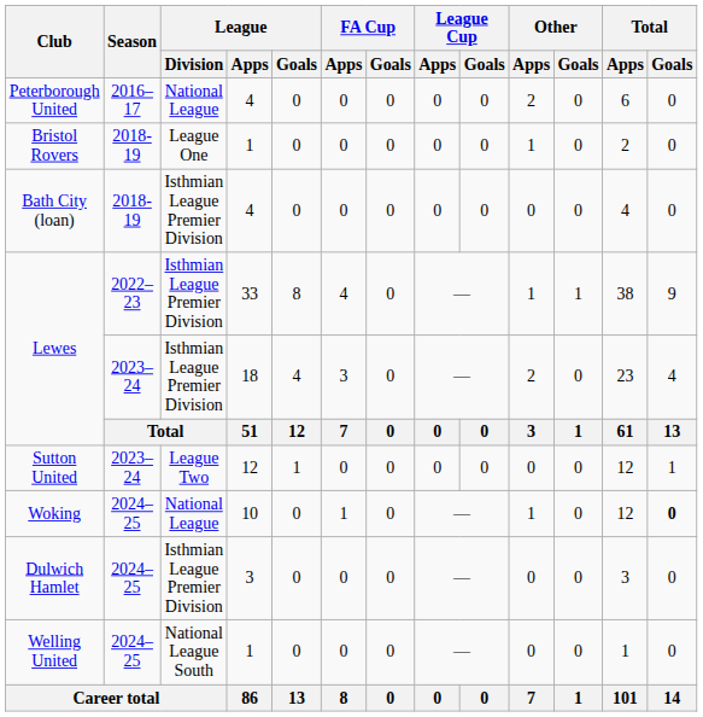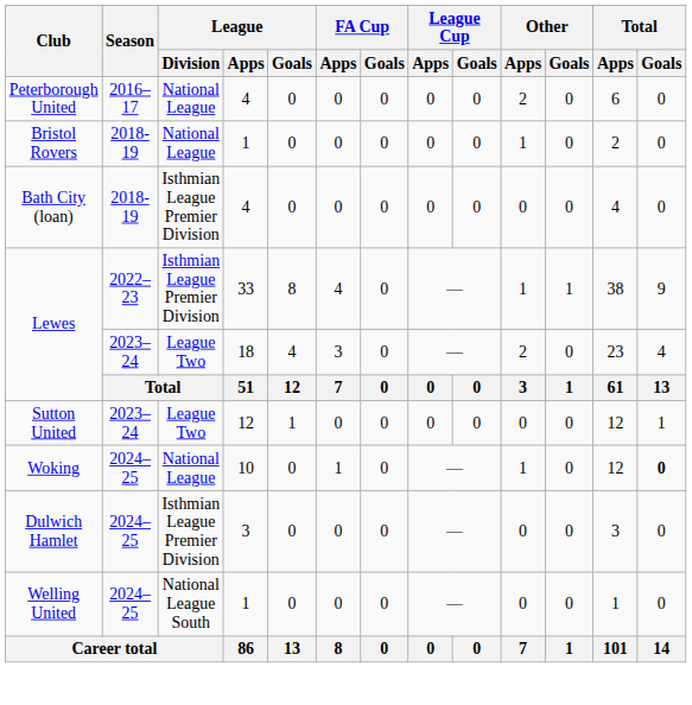 <table class="wikitable" style="text-align:center">
 <tr>
 <th rowspan="2">Club</th>
 <th rowspan="2">Season</th>
 <th colspan="3">League</th>
 <th colspan="2"><a href='#'>FA Cup</a></th>
 <th colspan="2"><a href='#'>League Cup</a></th>
 <th colspan="2">Other</th>
 <th colspan="2">Total</th>
 </tr>
 <tr>
 <th>Division</th>
 <th>Apps</th>
 <th>Goals</th>
 <th>Apps</th>
 <th>Goals</th>
 <th>Apps</th>
 <th>Goals</th>
 <th>Apps</th>
 <th>Goals</th>
 <th>Apps</th>
 <th>Goals</th>
 </tr>
 <tr>
 <td><a href='#'>Peterborough United</a></td>
 <td><a href='#'>2016–17</a></td>
 <td><a href='#'>National League</a></td>
 <td>4</td>
 <td>0</td>
 <td>0</td>
 <td>0</td>
 <td>0</td>
 <td>0</td>
 <td>2</td>
 <td>0</td>
 <td>6</td>
 <td>0</td>
 </tr>
 <tr>
 <td><a href='#'>Bristol Rovers</a></td>
 <td><a href='#'>2018-19</a></td>
-<td>League One</td>
+<td><a href='#'>National League</a></td>
 <td>1</td>
 <td>0</td>
 <td>0</td>
 <td>0</td>
 <td>0</td>
 <td>0</td>
 <td>1</td>
 <td>0</td>
 <td>2</td>
 <td>0</td>
 </tr>
 <tr>
 <td><a href='#'>Bath City</a> (loan)</td>
 <td><a href='#'>2018-19</a></td>
 <td>Isthmian League Premier Division</td>
 <td>4</td>
 <td>0</td>
 <td>0</td>
 <td>0</td>
 <td>0</td>
 <td>0</td>
 <td>0</td>
 <td>0</td>
 <td>4</td>
 <td>0</td>
 </tr>
 <tr>
 <td rowspan="3"><a href='#'>Lewes</a></td>
 <td><a href='#'>2022–23</a></td>
 <td><a href='#'>Isthmian League</a> Premier Division</td>
 <td>33</td>
 <td>8</td>
 <td>4</td>
 <td>0</td>
 <td colspan="2">—</td>
 <td>1</td>
 <td>1</td>
 <td>38</td>
 <td>9</td>
 </tr>
 <tr>
 <td><a href='#'>2023–24</a></td>
-<td>Isthmian League Premier Division</td>
+<td><a href='#'>League Two</a></td>
 <td>18</td>
 <td>4</td>
 <td>3</td>
 <td>0</td>
 <td colspan="2">—</td>
 <td>2</td>
 <td>0</td>
 <td>23</td>
 <td>4</td>
 </tr>
 <tr>
 <th colspan="2">Total</th>
 <th>51</th>
 <th>12</th>
 <th>7</th>
 <th>0</th>
 <th>0</th>
 <th>0</th>
 <th>3</th>
 <th>1</th>
 <th>61</th>
 <th>13</th>
 </tr>
 <tr>
 <td><a href='#'>Sutton United</a></td>
 <td><a href='#'>2023–24</a></td>
 <td><a href='#'>League Two</a></td>
 <td>12</td>
 <td>1</td>
 <td>0</td>
 <td>0</td>
 <td>0</td>
 <td>0</td>
 <td>0</td>
 <td>0</td>
 <td>12</td>
 <td>1</td>
 </tr>
 <tr>
 <td><a href='#'>Woking</a></td>
 <td><a href='#'>2024–25</a></td>
 <td><a href='#'>National League</a></td>
 <td>10</td>
 <td>0</td>
 <td>1</td>
 <td>0</td>
 <td colspan="2">—</td>
 <td>1</td>
 <td>0</td>
 <td>12</td>
 <td><strong>0</strong></td>
 </tr>
 <tr>
 <td><a href='#'>Dulwich Hamlet</a></td>
 <td><a href='#'>2024–25</a></td>
 <td>Isthmian League Premier Division</td>
 <td>3</td>
 <td>0</td>
 <td>0</td>
 <td>0</td>
 <td colspan="2">—</td>
 <td>0</td>
 <td>0</td>
 <td>3</td>
 <td>0</td>
 </tr>
 <tr>
 <td><a href='#'>Welling United</a></td>
 <td><a href='#'>2024–25</a></td>
 <td>National League South</td>
 <td>1</td>
 <td>0</td>
 <td>0</td>
 <td>0</td>
 <td colspan="2">—</td>
 <td>0</td>
 <td>0</td>
 <td>1</td>
 <td>0</td>
 </tr>
 <tr>
 <th colspan="3">Career total</th>
 <th>86</th>
 <th>13</th>
 <th>8</th>
 <th>0</th>
 <th>0</th>
 <th>0</th>
 <th>7</th>
 <th>1</th>
 <th>101</th>
 <th>14</th>
 </tr>
 </table>
